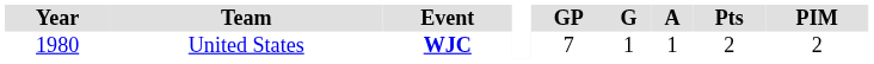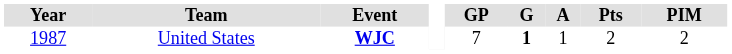 <table border="0" cellpadding="1" cellspacing="0" style="text-align:center; width:40em">
 <tr ALIGN="center" bgcolor="#e0e0e0">
 <th>Year</th>
 <th>Team</th>
 <th>Event</th>
 <th rowspan="99" bgcolor="#ffffff"> </th>
 <th>GP</th>
 <th>G</th>
 <th>A</th>
 <th>Pts</th>
 <th>PIM</th>
 </tr>
 <tr>
-<td><a href='#'>1980</a></td>
+<td><a href='#'>1987</a></td>
 <td><a href='#'>United States</a></td>
 <td><strong><a href='#'>WJC</a></strong></td>
 <td>7</td>
-<td>1</td>
+<td><strong>1</strong></td>
 <td>1</td>
 <td>2</td>
 <td>2</td>
 </tr>
 </table>
